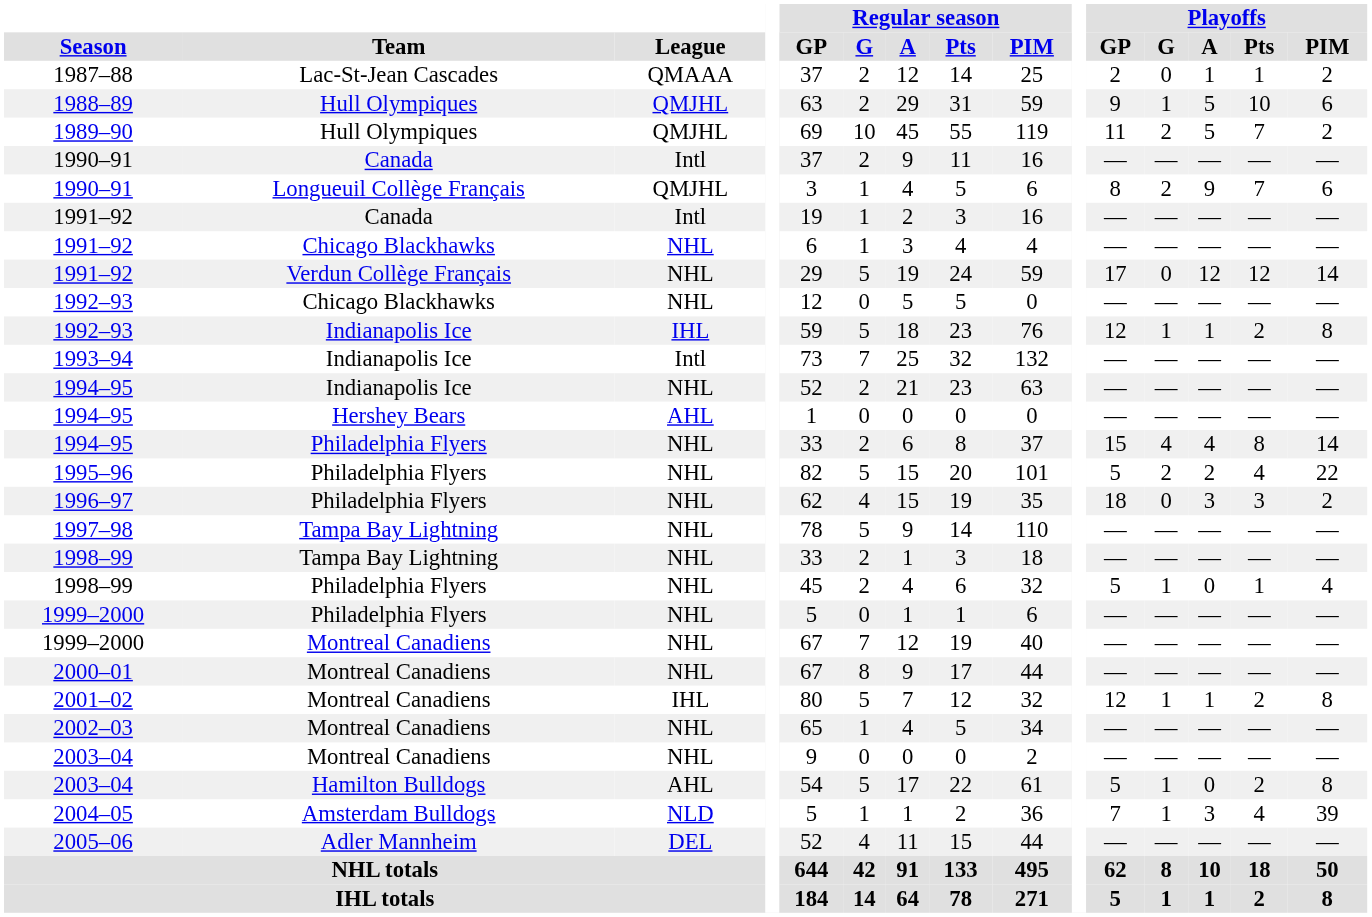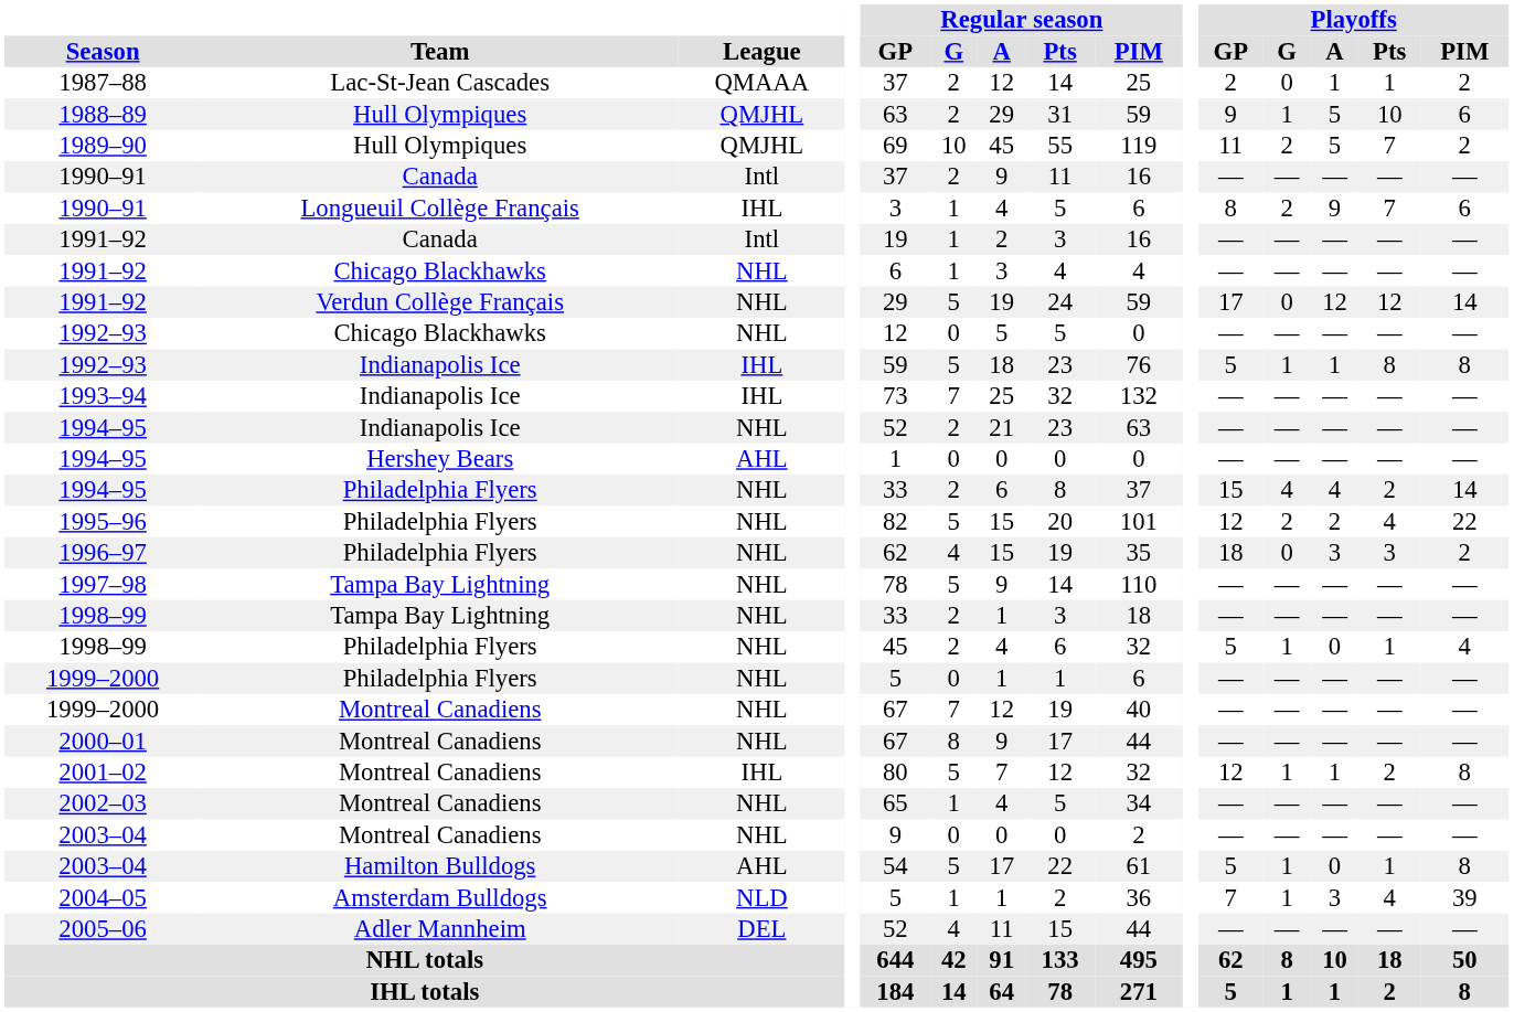 <table border="0" cellpadding="1" cellspacing="0" style="text-align:center; width:60em">
 <tr bgcolor="#e0e0e0">
 <th colspan="3" bgcolor="#ffffff"> </th>
 <th rowspan="99" bgcolor="#ffffff"> </th>
 <th colspan="5"><a href='#'>Regular season</a></th>
 <th rowspan="99" bgcolor="#ffffff"> </th>
 <th colspan="5"><a href='#'>Playoffs</a></th>
 </tr>
 <tr bgcolor="#e0e0e0">
 <th><a href='#'>Season</a></th>
 <th>Team</th>
 <th>League</th>
 <th>GP</th>
 <th><a href='#'>G</a></th>
 <th><a href='#'>A</a></th>
 <th><a href='#'>Pts</a></th>
 <th><a href='#'>PIM</a></th>
 <th>GP</th>
 <th>G</th>
 <th>A</th>
 <th>Pts</th>
 <th>PIM</th>
 </tr>
 <tr>
 <td>1987–88</td>
 <td>Lac-St-Jean Cascades</td>
 <td>QMAAA</td>
 <td>37</td>
 <td>2</td>
 <td>12</td>
 <td>14</td>
 <td>25</td>
 <td>2</td>
 <td>0</td>
 <td>1</td>
 <td>1</td>
 <td>2</td>
 </tr>
 <tr bgcolor="#f0f0f0">
 <td><a href='#'>1988–89</a></td>
 <td><a href='#'>Hull Olympiques</a></td>
 <td><a href='#'>QMJHL</a></td>
 <td>63</td>
 <td>2</td>
 <td>29</td>
 <td>31</td>
 <td>59</td>
 <td>9</td>
 <td>1</td>
 <td>5</td>
 <td>10</td>
 <td>6</td>
 </tr>
 <tr>
 <td><a href='#'>1989–90</a></td>
 <td>Hull Olympiques</td>
 <td>QMJHL</td>
 <td>69</td>
 <td>10</td>
 <td>45</td>
 <td>55</td>
 <td>119</td>
 <td>11</td>
 <td>2</td>
 <td>5</td>
 <td>7</td>
 <td>2</td>
 </tr>
 <tr bgcolor="#f0f0f0">
 <td>1990–91</td>
 <td><a href='#'>Canada</a></td>
 <td>Intl</td>
 <td>37</td>
 <td>2</td>
 <td>9</td>
 <td>11</td>
 <td>16</td>
 <td>—</td>
 <td>—</td>
 <td>—</td>
 <td>—</td>
 <td>—</td>
 </tr>
 <tr>
 <td><a href='#'>1990–91</a></td>
 <td><a href='#'>Longueuil Collège Français</a></td>
-<td>QMJHL</td>
+<td>IHL</td>
 <td>3</td>
 <td>1</td>
 <td>4</td>
 <td>5</td>
 <td>6</td>
 <td>8</td>
 <td>2</td>
 <td>9</td>
 <td>7</td>
 <td>6</td>
 </tr>
 <tr bgcolor="#f0f0f0">
 <td>1991–92</td>
 <td>Canada</td>
 <td>Intl</td>
 <td>19</td>
 <td>1</td>
 <td>2</td>
 <td>3</td>
 <td>16</td>
 <td>—</td>
 <td>—</td>
 <td>—</td>
 <td>—</td>
 <td>—</td>
 </tr>
 <tr>
 <td><a href='#'>1991–92</a></td>
 <td><a href='#'>Chicago Blackhawks</a></td>
 <td><a href='#'>NHL</a></td>
 <td>6</td>
 <td>1</td>
 <td>3</td>
 <td>4</td>
 <td>4</td>
 <td>—</td>
 <td>—</td>
 <td>—</td>
 <td>—</td>
 <td>—</td>
 </tr>
 <tr bgcolor="#f0f0f0">
 <td><a href='#'>1991–92</a></td>
 <td><a href='#'>Verdun Collège Français</a></td>
 <td>NHL</td>
 <td>29</td>
 <td>5</td>
 <td>19</td>
 <td>24</td>
 <td>59</td>
 <td>17</td>
 <td>0</td>
 <td>12</td>
 <td>12</td>
 <td>14</td>
 </tr>
 <tr>
 <td><a href='#'>1992–93</a></td>
 <td>Chicago Blackhawks</td>
 <td>NHL</td>
 <td>12</td>
 <td>0</td>
 <td>5</td>
 <td>5</td>
 <td>0</td>
 <td>—</td>
 <td>—</td>
 <td>—</td>
 <td>—</td>
 <td>—</td>
 </tr>
 <tr bgcolor="#f0f0f0">
 <td><a href='#'>1992–93</a></td>
 <td><a href='#'>Indianapolis Ice</a></td>
 <td><a href='#'>IHL</a></td>
 <td>59</td>
 <td>5</td>
 <td>18</td>
 <td>23</td>
 <td>76</td>
-<td>12</td>
+<td>5</td>
 <td>1</td>
 <td>1</td>
-<td>2</td>
+<td>8</td>
 <td>8</td>
 </tr>
 <tr>
 <td><a href='#'>1993–94</a></td>
 <td>Indianapolis Ice</td>
-<td>Intl</td>
+<td>IHL</td>
 <td>73</td>
 <td>7</td>
 <td>25</td>
 <td>32</td>
 <td>132</td>
 <td>—</td>
 <td>—</td>
 <td>—</td>
 <td>—</td>
 <td>—</td>
 </tr>
 <tr bgcolor="#f0f0f0">
 <td><a href='#'>1994–95</a></td>
 <td>Indianapolis Ice</td>
 <td>NHL</td>
 <td>52</td>
 <td>2</td>
 <td>21</td>
 <td>23</td>
 <td>63</td>
 <td>—</td>
 <td>—</td>
 <td>—</td>
 <td>—</td>
 <td>—</td>
 </tr>
 <tr>
 <td><a href='#'>1994–95</a></td>
 <td><a href='#'>Hershey Bears</a></td>
 <td><a href='#'>AHL</a></td>
 <td>1</td>
 <td>0</td>
 <td>0</td>
 <td>0</td>
 <td>0</td>
 <td>—</td>
 <td>—</td>
 <td>—</td>
 <td>—</td>
 <td>—</td>
 </tr>
 <tr bgcolor="#f0f0f0">
 <td><a href='#'>1994–95</a></td>
 <td><a href='#'>Philadelphia Flyers</a></td>
 <td>NHL</td>
 <td>33</td>
 <td>2</td>
 <td>6</td>
 <td>8</td>
 <td>37</td>
 <td>15</td>
 <td>4</td>
 <td>4</td>
-<td>8</td>
+<td>2</td>
 <td>14</td>
 </tr>
 <tr>
 <td><a href='#'>1995–96</a></td>
 <td>Philadelphia Flyers</td>
 <td>NHL</td>
 <td>82</td>
 <td>5</td>
 <td>15</td>
 <td>20</td>
 <td>101</td>
-<td>5</td>
+<td>12</td>
 <td>2</td>
 <td>2</td>
 <td>4</td>
 <td>22</td>
 </tr>
 <tr bgcolor="#f0f0f0">
 <td><a href='#'>1996–97</a></td>
 <td>Philadelphia Flyers</td>
 <td>NHL</td>
 <td>62</td>
 <td>4</td>
 <td>15</td>
 <td>19</td>
 <td>35</td>
 <td>18</td>
 <td>0</td>
 <td>3</td>
 <td>3</td>
 <td>2</td>
 </tr>
 <tr>
 <td><a href='#'>1997–98</a></td>
 <td><a href='#'>Tampa Bay Lightning</a></td>
 <td>NHL</td>
 <td>78</td>
 <td>5</td>
 <td>9</td>
 <td>14</td>
 <td>110</td>
 <td>—</td>
 <td>—</td>
 <td>—</td>
 <td>—</td>
 <td>—</td>
 </tr>
 <tr bgcolor="#f0f0f0">
 <td><a href='#'>1998–99</a></td>
 <td>Tampa Bay Lightning</td>
 <td>NHL</td>
 <td>33</td>
 <td>2</td>
 <td>1</td>
 <td>3</td>
 <td>18</td>
 <td>—</td>
 <td>—</td>
 <td>—</td>
 <td>—</td>
 <td>—</td>
 </tr>
 <tr>
 <td>1998–99</td>
 <td>Philadelphia Flyers</td>
 <td>NHL</td>
 <td>45</td>
 <td>2</td>
 <td>4</td>
 <td>6</td>
 <td>32</td>
 <td>5</td>
 <td>1</td>
 <td>0</td>
 <td>1</td>
 <td>4</td>
 </tr>
 <tr bgcolor="#f0f0f0">
 <td><a href='#'>1999–2000</a></td>
 <td>Philadelphia Flyers</td>
 <td>NHL</td>
 <td>5</td>
 <td>0</td>
 <td>1</td>
 <td>1</td>
 <td>6</td>
 <td>—</td>
 <td>—</td>
 <td>—</td>
 <td>—</td>
 <td>—</td>
 </tr>
 <tr>
 <td>1999–2000</td>
 <td><a href='#'>Montreal Canadiens</a></td>
 <td>NHL</td>
 <td>67</td>
 <td>7</td>
 <td>12</td>
 <td>19</td>
 <td>40</td>
 <td>—</td>
 <td>—</td>
 <td>—</td>
 <td>—</td>
 <td>—</td>
 </tr>
 <tr bgcolor="#f0f0f0">
 <td><a href='#'>2000–01</a></td>
 <td>Montreal Canadiens</td>
 <td>NHL</td>
 <td>67</td>
 <td>8</td>
 <td>9</td>
 <td>17</td>
 <td>44</td>
 <td>—</td>
 <td>—</td>
 <td>—</td>
 <td>—</td>
 <td>—</td>
 </tr>
 <tr>
 <td><a href='#'>2001–02</a></td>
 <td>Montreal Canadiens</td>
 <td>IHL</td>
 <td>80</td>
 <td>5</td>
 <td>7</td>
 <td>12</td>
 <td>32</td>
 <td>12</td>
 <td>1</td>
 <td>1</td>
 <td>2</td>
 <td>8</td>
 </tr>
 <tr bgcolor="#f0f0f0">
 <td><a href='#'>2002–03</a></td>
 <td>Montreal Canadiens</td>
 <td>NHL</td>
 <td>65</td>
 <td>1</td>
 <td>4</td>
 <td>5</td>
 <td>34</td>
 <td>—</td>
 <td>—</td>
 <td>—</td>
 <td>—</td>
 <td>—</td>
 </tr>
 <tr>
 <td><a href='#'>2003–04</a></td>
 <td>Montreal Canadiens</td>
 <td>NHL</td>
 <td>9</td>
 <td>0</td>
 <td>0</td>
 <td>0</td>
 <td>2</td>
 <td>—</td>
 <td>—</td>
 <td>—</td>
 <td>—</td>
 <td>—</td>
 </tr>
 <tr bgcolor="#f0f0f0">
 <td><a href='#'>2003–04</a></td>
 <td><a href='#'>Hamilton Bulldogs</a></td>
 <td>AHL</td>
 <td>54</td>
 <td>5</td>
 <td>17</td>
 <td>22</td>
 <td>61</td>
 <td>5</td>
 <td>1</td>
 <td>0</td>
-<td>2</td>
+<td>1</td>
 <td>8</td>
 </tr>
 <tr>
 <td><a href='#'>2004–05</a></td>
 <td><a href='#'>Amsterdam Bulldogs</a></td>
 <td><a href='#'>NLD</a></td>
 <td>5</td>
 <td>1</td>
 <td>1</td>
 <td>2</td>
 <td>36</td>
 <td>7</td>
 <td>1</td>
 <td>3</td>
 <td>4</td>
 <td>39</td>
 </tr>
 <tr bgcolor="#f0f0f0">
 <td><a href='#'>2005–06</a></td>
 <td><a href='#'>Adler Mannheim</a></td>
 <td><a href='#'>DEL</a></td>
 <td>52</td>
 <td>4</td>
 <td>11</td>
 <td>15</td>
 <td>44</td>
 <td>—</td>
 <td>—</td>
 <td>—</td>
 <td>—</td>
 <td>—</td>
 </tr>
 <tr bgcolor="#e0e0e0">
 <th colspan="3">NHL totals</th>
 <th>644</th>
 <th>42</th>
 <th>91</th>
 <th>133</th>
 <th>495</th>
 <th>62</th>
 <th>8</th>
 <th>10</th>
 <th>18</th>
 <th>50</th>
 </tr>
 <tr bgcolor="#e0e0e0">
 <th colspan="3">IHL totals</th>
 <th>184</th>
 <th>14</th>
 <th>64</th>
 <th>78</th>
 <th>271</th>
 <th>5</th>
 <th>1</th>
 <th>1</th>
 <th>2</th>
 <th>8</th>
 </tr>
 </table>
